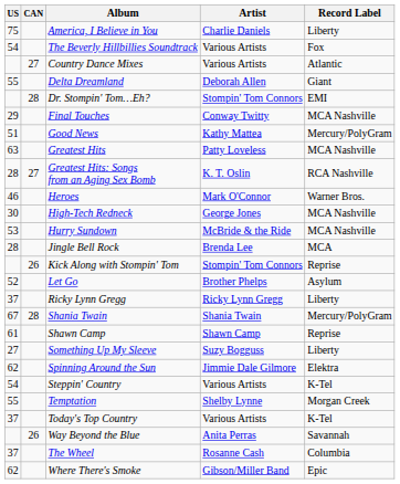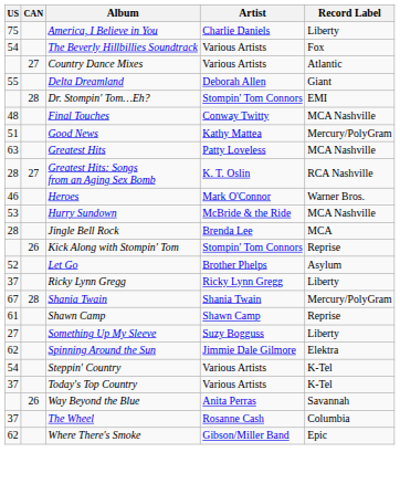 <table class="wikitable sortable">
 <tr>
 <th><small>US</small></th>
 <th><small>CAN</small></th>
 <th>Album</th>
 <th>Artist</th>
 <th>Record Label</th>
 </tr>
 <tr>
 <td align="center">75</td>
 <td align="center"></td>
 <td><em><a href='#'>America, I Believe in You</a></em></td>
 <td><a href='#'>Charlie Daniels</a></td>
 <td>Liberty</td>
 </tr>
 <tr>
 <td align="center">54</td>
 <td align="center"></td>
 <td><em><a href='#'>The Beverly Hillbillies Soundtrack</a></em></td>
 <td>Various Artists</td>
 <td>Fox</td>
 </tr>
 <tr>
 <td align="center"></td>
 <td align="center">27</td>
 <td><em>Country Dance Mixes</em></td>
 <td>Various Artists</td>
 <td>Atlantic</td>
 </tr>
 <tr>
 <td align="center">55</td>
 <td align="center"></td>
 <td><em><a href='#'>Delta Dreamland</a></em></td>
 <td><a href='#'>Deborah Allen</a></td>
 <td>Giant</td>
 </tr>
 <tr>
 <td align="center"></td>
 <td align="center">28</td>
 <td><em>Dr. Stompin' Tom…Eh?</em></td>
 <td><a href='#'>Stompin' Tom Connors</a></td>
 <td>EMI</td>
 </tr>
 <tr>
-<td align="center">29</td>
+<td align="center">48</td>
 <td align="center"></td>
 <td><em><a href='#'>Final Touches</a></em></td>
 <td><a href='#'>Conway Twitty</a></td>
 <td>MCA Nashville</td>
 </tr>
 <tr>
 <td align="center">51</td>
 <td align="center"></td>
 <td><em><a href='#'>Good News</a></em></td>
 <td><a href='#'>Kathy Mattea</a></td>
 <td>Mercury/PolyGram</td>
 </tr>
 <tr>
 <td align="center">63</td>
 <td align="center"></td>
 <td><em><a href='#'>Greatest Hits</a></em></td>
 <td><a href='#'>Patty Loveless</a></td>
 <td>MCA Nashville</td>
 </tr>
 <tr>
 <td align="center">28</td>
 <td align="center">27</td>
 <td><em><a href='#'>Greatest Hits: Songs<br>from an Aging Sex Bomb</a></em></td>
 <td><a href='#'>K. T. Oslin</a></td>
 <td>RCA Nashville</td>
 </tr>
 <tr>
 <td align="center">46</td>
 <td align="center"></td>
 <td><em><a href='#'>Heroes</a></em></td>
 <td><a href='#'>Mark O'Connor</a></td>
 <td>Warner Bros.</td>
-</tr>
-<tr>
-<td align="center">30</td>
-<td align="center"></td>
-<td><em><a href='#'>High-Tech Redneck</a></em></td>
-<td><a href='#'>George Jones</a></td>
-<td>MCA Nashville</td>
 </tr>
 <tr>
 <td align="center">53</td>
 <td align="center"></td>
 <td><em><a href='#'>Hurry Sundown</a></em></td>
 <td><a href='#'>McBride & the Ride</a></td>
 <td>MCA Nashville</td>
 </tr>
 <tr>
 <td align="center">28</td>
 <td align="center"></td>
 <td><em>Jingle Bell Rock</em></td>
 <td><a href='#'>Brenda Lee</a></td>
 <td>MCA</td>
 </tr>
 <tr>
 <td align="center"></td>
 <td align="center">26</td>
 <td><em>Kick Along with Stompin' Tom</em></td>
 <td><a href='#'>Stompin' Tom Connors</a></td>
 <td>Reprise</td>
 </tr>
 <tr>
 <td align="center">52</td>
 <td align="center"></td>
 <td><em><a href='#'>Let Go</a></em></td>
 <td><a href='#'>Brother Phelps</a></td>
 <td>Asylum</td>
 </tr>
 <tr>
 <td align="center">37</td>
 <td align="center"></td>
 <td><em>Ricky Lynn Gregg</em></td>
 <td><a href='#'>Ricky Lynn Gregg</a></td>
 <td>Liberty</td>
 </tr>
 <tr>
 <td align="center">67</td>
 <td align="center">28</td>
 <td><em><a href='#'>Shania Twain</a></em></td>
 <td><a href='#'>Shania Twain</a></td>
 <td>Mercury/PolyGram</td>
 </tr>
 <tr>
 <td align="center">61</td>
 <td align="center"></td>
 <td><em>Shawn Camp</em></td>
 <td><a href='#'>Shawn Camp</a></td>
 <td>Reprise</td>
 </tr>
 <tr>
 <td align="center">27</td>
 <td align="center"></td>
 <td><em><a href='#'>Something Up My Sleeve</a></em></td>
 <td><a href='#'>Suzy Bogguss</a></td>
 <td>Liberty</td>
 </tr>
 <tr>
 <td align="center">62</td>
 <td align="center"></td>
 <td><em><a href='#'>Spinning Around the Sun</a></em></td>
 <td><a href='#'>Jimmie Dale Gilmore</a></td>
 <td>Elektra</td>
 </tr>
 <tr>
 <td align="center">54</td>
 <td align="center"></td>
 <td><em>Steppin' Country</em></td>
 <td>Various Artists</td>
 <td>K-Tel</td>
 </tr>
 <tr>
-<td align="center">55</td>
-<td align="center"></td>
-<td><em><a href='#'>Temptation</a></em></td>
-<td><a href='#'>Shelby Lynne</a></td>
-<td>Morgan Creek</td>
-</tr>
-<tr>
 <td align="center">37</td>
 <td align="center"></td>
 <td><em>Today's Top Country</em></td>
 <td>Various Artists</td>
 <td>K-Tel</td>
 </tr>
 <tr>
 <td align="center"></td>
 <td align="center">26</td>
 <td><em>Way Beyond the Blue</em></td>
 <td><a href='#'>Anita Perras</a></td>
 <td>Savannah</td>
 </tr>
 <tr>
 <td align="center">37</td>
 <td align="center"></td>
 <td><em><a href='#'>The Wheel</a></em></td>
 <td><a href='#'>Rosanne Cash</a></td>
 <td>Columbia</td>
 </tr>
 <tr>
 <td align="center">62</td>
 <td align="center"></td>
 <td><em>Where There's Smoke</em></td>
 <td><a href='#'>Gibson/Miller Band</a></td>
 <td>Epic</td>
 </tr>
 </table>
